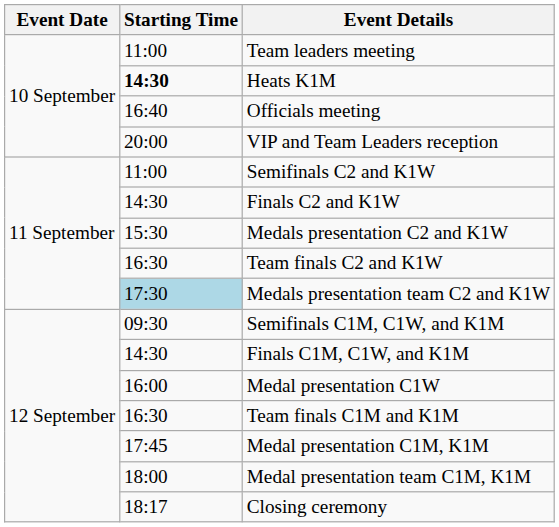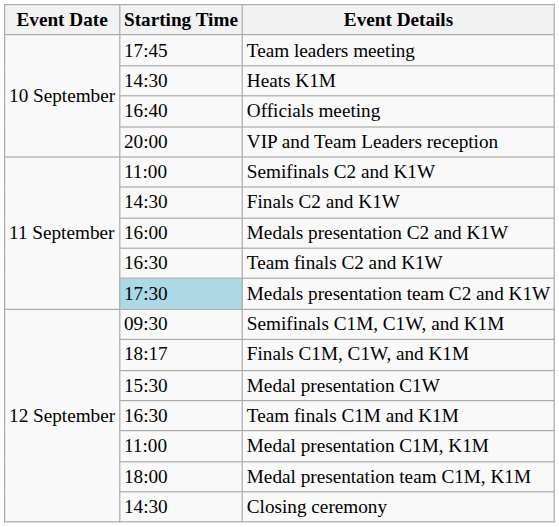 <table class="wikitable">
 <tr>
 <th>Event Date</th>
 <th>Starting Time</th>
 <th>Event Details</th>
 </tr>
 <tr>
 <td rowspan=4>10 September</td>
-<td>11:00</td>
+<td>17:45</td>
 <td>Team leaders meeting</td>
 </tr>
 <tr>
-<td><strong>14:30</strong></td>
+<td>14:30</td>
 <td>Heats K1M</td>
 </tr>
 <tr>
 <td>16:40</td>
 <td>Officials meeting</td>
 </tr>
 <tr>
 <td>20:00</td>
 <td>VIP and Team Leaders reception</td>
 </tr>
 <tr>
 <td rowspan=5>11 September</td>
 <td>11:00</td>
 <td>Semifinals C2 and K1W</td>
 </tr>
 <tr>
 <td>14:30</td>
 <td>Finals C2 and K1W</td>
 </tr>
 <tr>
-<td>15:30</td>
+<td>16:00</td>
 <td>Medals presentation C2 and K1W</td>
 </tr>
 <tr>
 <td>16:30</td>
 <td>Team finals C2 and K1W</td>
 </tr>
 <tr>
 <td style="background: lightblue;">17:30</td>
 <td>Medals presentation team C2 and K1W</td>
 </tr>
 <tr>
 <td rowspan=7>12 September</td>
 <td>09:30</td>
 <td>Semifinals C1M, C1W, and K1M</td>
 </tr>
 <tr>
-<td>14:30</td>
+<td>18:17</td>
 <td>Finals C1M, C1W, and K1M</td>
 </tr>
 <tr>
-<td>16:00</td>
+<td>15:30</td>
 <td>Medal presentation C1W</td>
 </tr>
 <tr>
 <td>16:30</td>
 <td>Team finals C1M and K1M</td>
 </tr>
 <tr>
-<td>17:45</td>
+<td>11:00</td>
 <td>Medal presentation C1M, K1M</td>
 </tr>
 <tr>
 <td>18:00</td>
 <td>Medal presentation team C1M, K1M</td>
 </tr>
 <tr>
-<td>18:17</td>
+<td>14:30</td>
 <td>Closing ceremony</td>
 </tr>
 </table>
